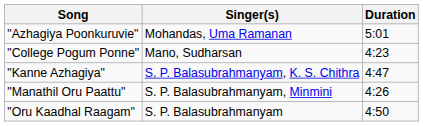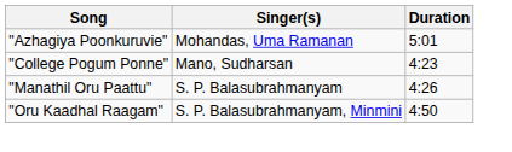 <table class="wikitable" style="font-size:95%;">
 <tr>
 <th>Song</th>
 <th>Singer(s)</th>
 <th>Duration</th>
 </tr>
 <tr>
 <td>"Azhagiya Poonkuruvie"</td>
 <td>Mohandas, <a href='#'>Uma Ramanan</a></td>
 <td>5:01</td>
 </tr>
 <tr>
 <td>"College Pogum Ponne"</td>
 <td>Mano, Sudharsan</td>
 <td>4:23</td>
 </tr>
 <tr>
-<td>"Kanne Azhagiya"</td>
-<td><a href='#'>S. P. Balasubrahmanyam</a>, <a href='#'>K. S. Chithra</a></td>
-<td>4:47</td>
-</tr>
-<tr>
 <td>"Manathil Oru Paattu"</td>
-<td>S. P. Balasubrahmanyam, <a href='#'>Minmini</a></td>
+<td>S. P. Balasubrahmanyam</td>
 <td>4:26</td>
 </tr>
 <tr>
 <td>"Oru Kaadhal Raagam"</td>
-<td>S. P. Balasubrahmanyam</td>
+<td>S. P. Balasubrahmanyam, <a href='#'>Minmini</a></td>
 <td>4:50</td>
 </tr>
 </table>
